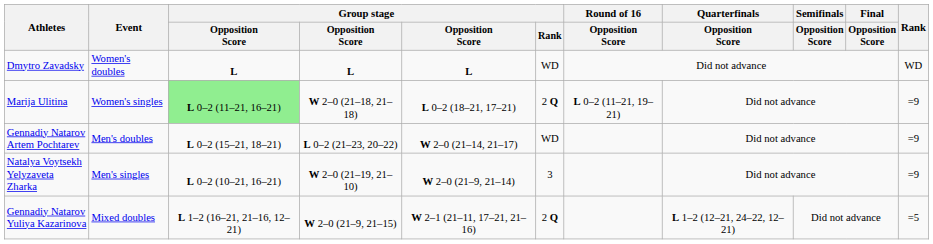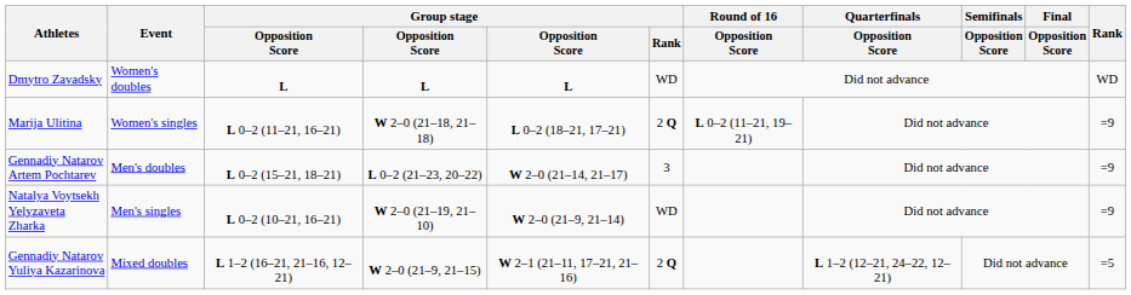 <table class="wikitable" style="font-size:90%">
 <tr>
 <th rowspan="2">Athletes</th>
 <th rowspan="2">Event</th>
 <th colspan="4">Group stage</th>
 <th>Round of 16</th>
 <th>Quarterfinals</th>
 <th>Semifinals</th>
 <th>Final</th>
 <th rowspan="2">Rank</th>
 </tr>
 <tr style="font-size:95%">
 <th>Opposition<br>Score</th>
 <th>Opposition<br>Score</th>
 <th>Opposition<br>Score</th>
 <th>Rank</th>
 <th>Opposition<br>Score</th>
 <th>Opposition<br>Score</th>
 <th>Opposition<br>Score</th>
 <th>Opposition<br>Score</th>
 </tr>
 <tr align="center">
 <td align="left"><a href='#'>Dmytro Zavadsky</a></td>
 <td align="left"><a href='#'>Women's doubles</a></td>
 <td><br> <strong>L</strong></td>
 <td><br> <strong>L</strong></td>
 <td><br> <strong>L</strong></td>
 <td>WD</td>
 <td colspan=4>Did not advance</td>
 <td>WD</td>
 </tr>
 <tr align="center">
 <td align="left"><a href='#'>Marija Ulitina</a></td>
 <td align="left"><a href='#'>Women's singles</a></td>
-<td style="background: lightgreen;"><br> <strong>L</strong> 0–2 (11–21, 16–21)</td>
+<td><br> <strong>L</strong> 0–2 (11–21, 16–21)</td>
 <td><br> <strong>W</strong> 2–0 (21–18, 21–18)</td>
 <td><br> <strong>L</strong> 0–2 (18–21, 17–21)</td>
 <td>2 <strong>Q</strong></td>
 <td><br> <strong>L</strong> 0–2 (11–21, 19–21)</td>
 <td colspan=3>Did not advance</td>
 <td>=9</td>
 </tr>
 <tr align="center">
 <td align="left"><a href='#'>Gennadiy Natarov</a><br><a href='#'>Artem Pochtarev</a></td>
 <td align="left"><a href='#'>Men's doubles</a></td>
 <td><br> <strong>L</strong> 0–2 (15–21, 18–21)</td>
 <td><br> <strong>L</strong> 0–2 (21–23, 20–22)</td>
 <td><br> <strong>W</strong> 2–0 (21–14, 21–17)</td>
-<td>WD</td>
+<td>3</td>
 <td></td>
 <td colspan=3>Did not advance</td>
 <td>=9</td>
 </tr>
 <tr align="center">
 <td align="left"><a href='#'>Natalya Voytsekh</a><br><a href='#'>Yelyzaveta Zharka</a></td>
 <td align="left"><a href='#'>Men's singles</a></td>
 <td><br> <strong>L</strong> 0–2 (10–21, 16–21)</td>
 <td><br> <strong>W</strong> 2–0 (21–19, 21–10)</td>
 <td><br> <strong>W</strong> 2–0 (21–9, 21–14)</td>
-<td>3</td>
+<td>WD</td>
 <td></td>
 <td colspan=3>Did not advance</td>
 <td>=9</td>
 </tr>
 <tr align="center">
 <td align="left"><a href='#'>Gennadiy Natarov</a><br><a href='#'>Yuliya Kazarinova</a></td>
 <td align="left"><a href='#'>Mixed doubles</a></td>
 <td><br> <strong>L</strong> 1–2 (16–21, 21–16, 12–21)</td>
 <td><br> <strong>W</strong> 2–0 (21–9, 21–15)</td>
 <td><br> <strong>W</strong> 2–1 (21–11, 17–21, 21–16)</td>
 <td>2 <strong>Q</strong></td>
 <td></td>
 <td><br> <strong>L</strong> 1–2 (12–21, 24–22, 12–21)</td>
 <td colspan=2>Did not advance</td>
 <td>=5</td>
 </tr>
 </table>
